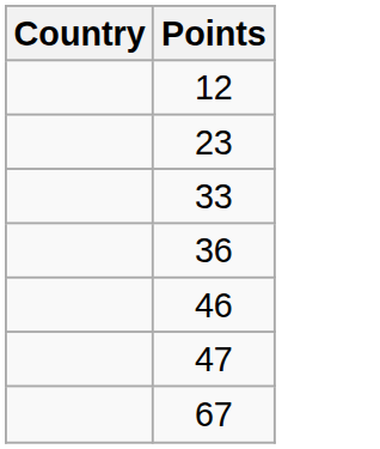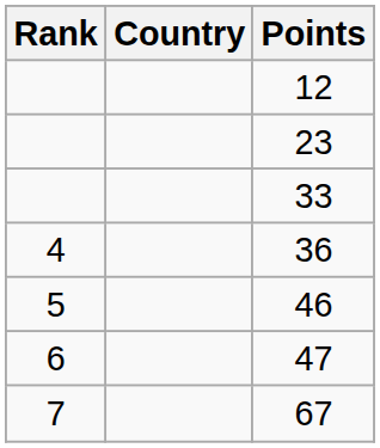 <table class="wikitable sortable" style=" text-align:center; font-size:95%;">
 <tr>
+<th>Rank</th>
 <th>Country</th>
 <th>Points</th>
 </tr>
 <tr>
+<td></td>
 <td align=left></td>
 <td>12</td>
 </tr>
 <tr>
+<td></td>
 <td align=left></td>
 <td>23</td>
 </tr>
 <tr>
+<td></td>
 <td align=left></td>
 <td>33</td>
 </tr>
 <tr>
+<td>4</td>
 <td align=left></td>
 <td>36</td>
 </tr>
 <tr>
+<td>5</td>
 <td align=left></td>
 <td>46</td>
 </tr>
 <tr>
+<td>6</td>
 <td align=left></td>
 <td>47</td>
 </tr>
 <tr>
+<td>7</td>
 <td align=left></td>
 <td>67</td>
 </tr>
 </table>
